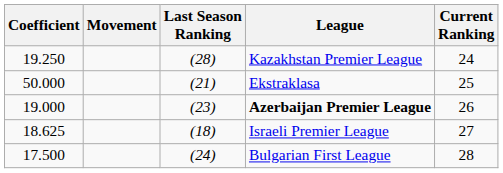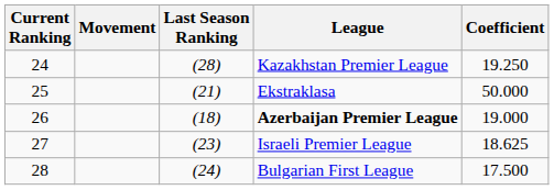 <table class="wikitable" style="text-align: center;">
 <tr>
-<th>Coefficient</th>
+<th>Current<br>Ranking</th>
 <th>Movement</th>
 <th>Last Season<br>Ranking</th>
 <th>League</th>
-<th>Current<br>Ranking</th>
+<th>Coefficient</th>
 </tr>
 <tr>
-<td>19.250</td>
+<td>24</td>
 <td></td>
 <td><em>(28)</em></td>
 <td align=left> <a href='#'>Kazakhstan Premier League</a></td>
-<td>24</td>
+<td>19.250</td>
 </tr>
 <tr>
-<td>50.000</td>
+<td>25</td>
 <td></td>
 <td><em>(21)</em></td>
 <td align=left> <a href='#'>Ekstraklasa</a></td>
-<td>25</td>
+<td>50.000</td>
 </tr>
 <tr>
+<td>26</td>
+<td></td>
+<td><em>(18)</em></td>
+<td align=left> <strong>Azerbaijan Premier League</strong></td>
 <td>19.000</td>
+</tr>
+<tr>
+<td>27</td>
 <td></td>
 <td><em>(23)</em></td>
-<td align=left> <strong>Azerbaijan Premier League</strong></td>
-<td>26</td>
+<td align=left> <a href='#'>Israeli Premier League</a></td>
+<td>18.625</td>
 </tr>
 <tr>
-<td>18.625</td>
-<td></td>
-<td><em>(18)</em></td>
-<td align=left> <a href='#'>Israeli Premier League</a></td>
-<td>27</td>
-</tr>
-<tr>
-<td>17.500</td>
+<td>28</td>
 <td></td>
 <td><em>(24)</em></td>
 <td align=left> <a href='#'>Bulgarian First League</a></td>
-<td>28</td>
+<td>17.500</td>
 </tr>
 </table>
